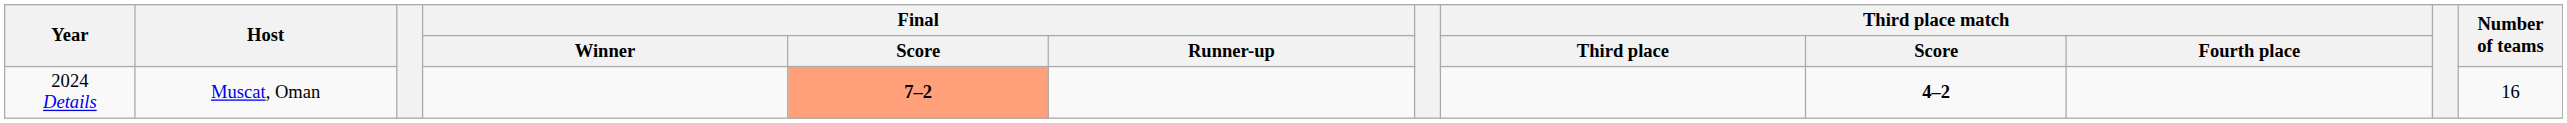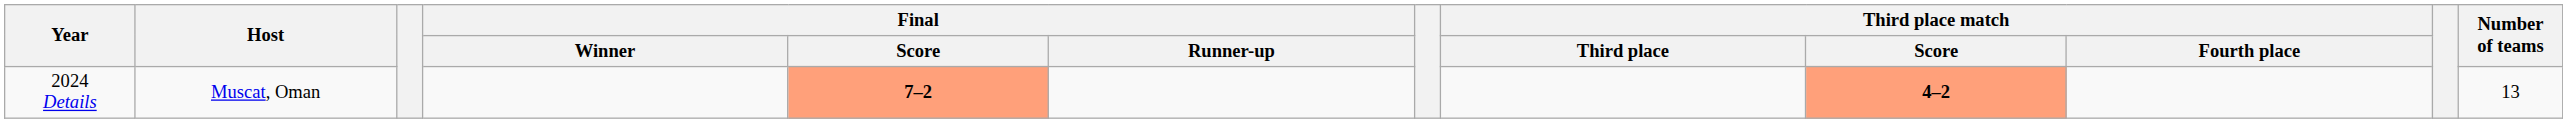 <table class="wikitable" style="text-align:center;width:100%; font-size:90%;">
 <tr>
 <th rowspan=2 width=5%>Year</th>
 <th rowspan=2 width=10%>Host</th>
 <th width=1% rowspan=3></th>
 <th colspan=3>Final</th>
 <th width=1% rowspan=3></th>
 <th colspan=3>Third place match</th>
 <th width=1% rowspan=3></th>
 <th width=4% rowspan=2>Number<br>of teams</th>
 </tr>
 <tr>
 <th width=14%>Winner</th>
 <th width=10%>Score</th>
 <th width=14%>Runner-up</th>
 <th width=14%>Third place</th>
 <th width=10%>Score</th>
 <th width=14%>Fourth place</th>
 </tr>
 <tr>
 <td>2024<br><em><a href='#'>Details</a></em></td>
 <td><a href='#'>Muscat</a>, Oman</td>
 <td><strong></strong></td>
 <td style="background: lightsalmon;"><strong>7–2</strong></td>
 <td></td>
 <td></td>
-<td><strong>4–2</strong></td>
+<td style="background: lightsalmon;"><strong>4–2</strong></td>
 <td></td>
-<td>16</td>
+<td>13</td>
 </tr>
 </table>
